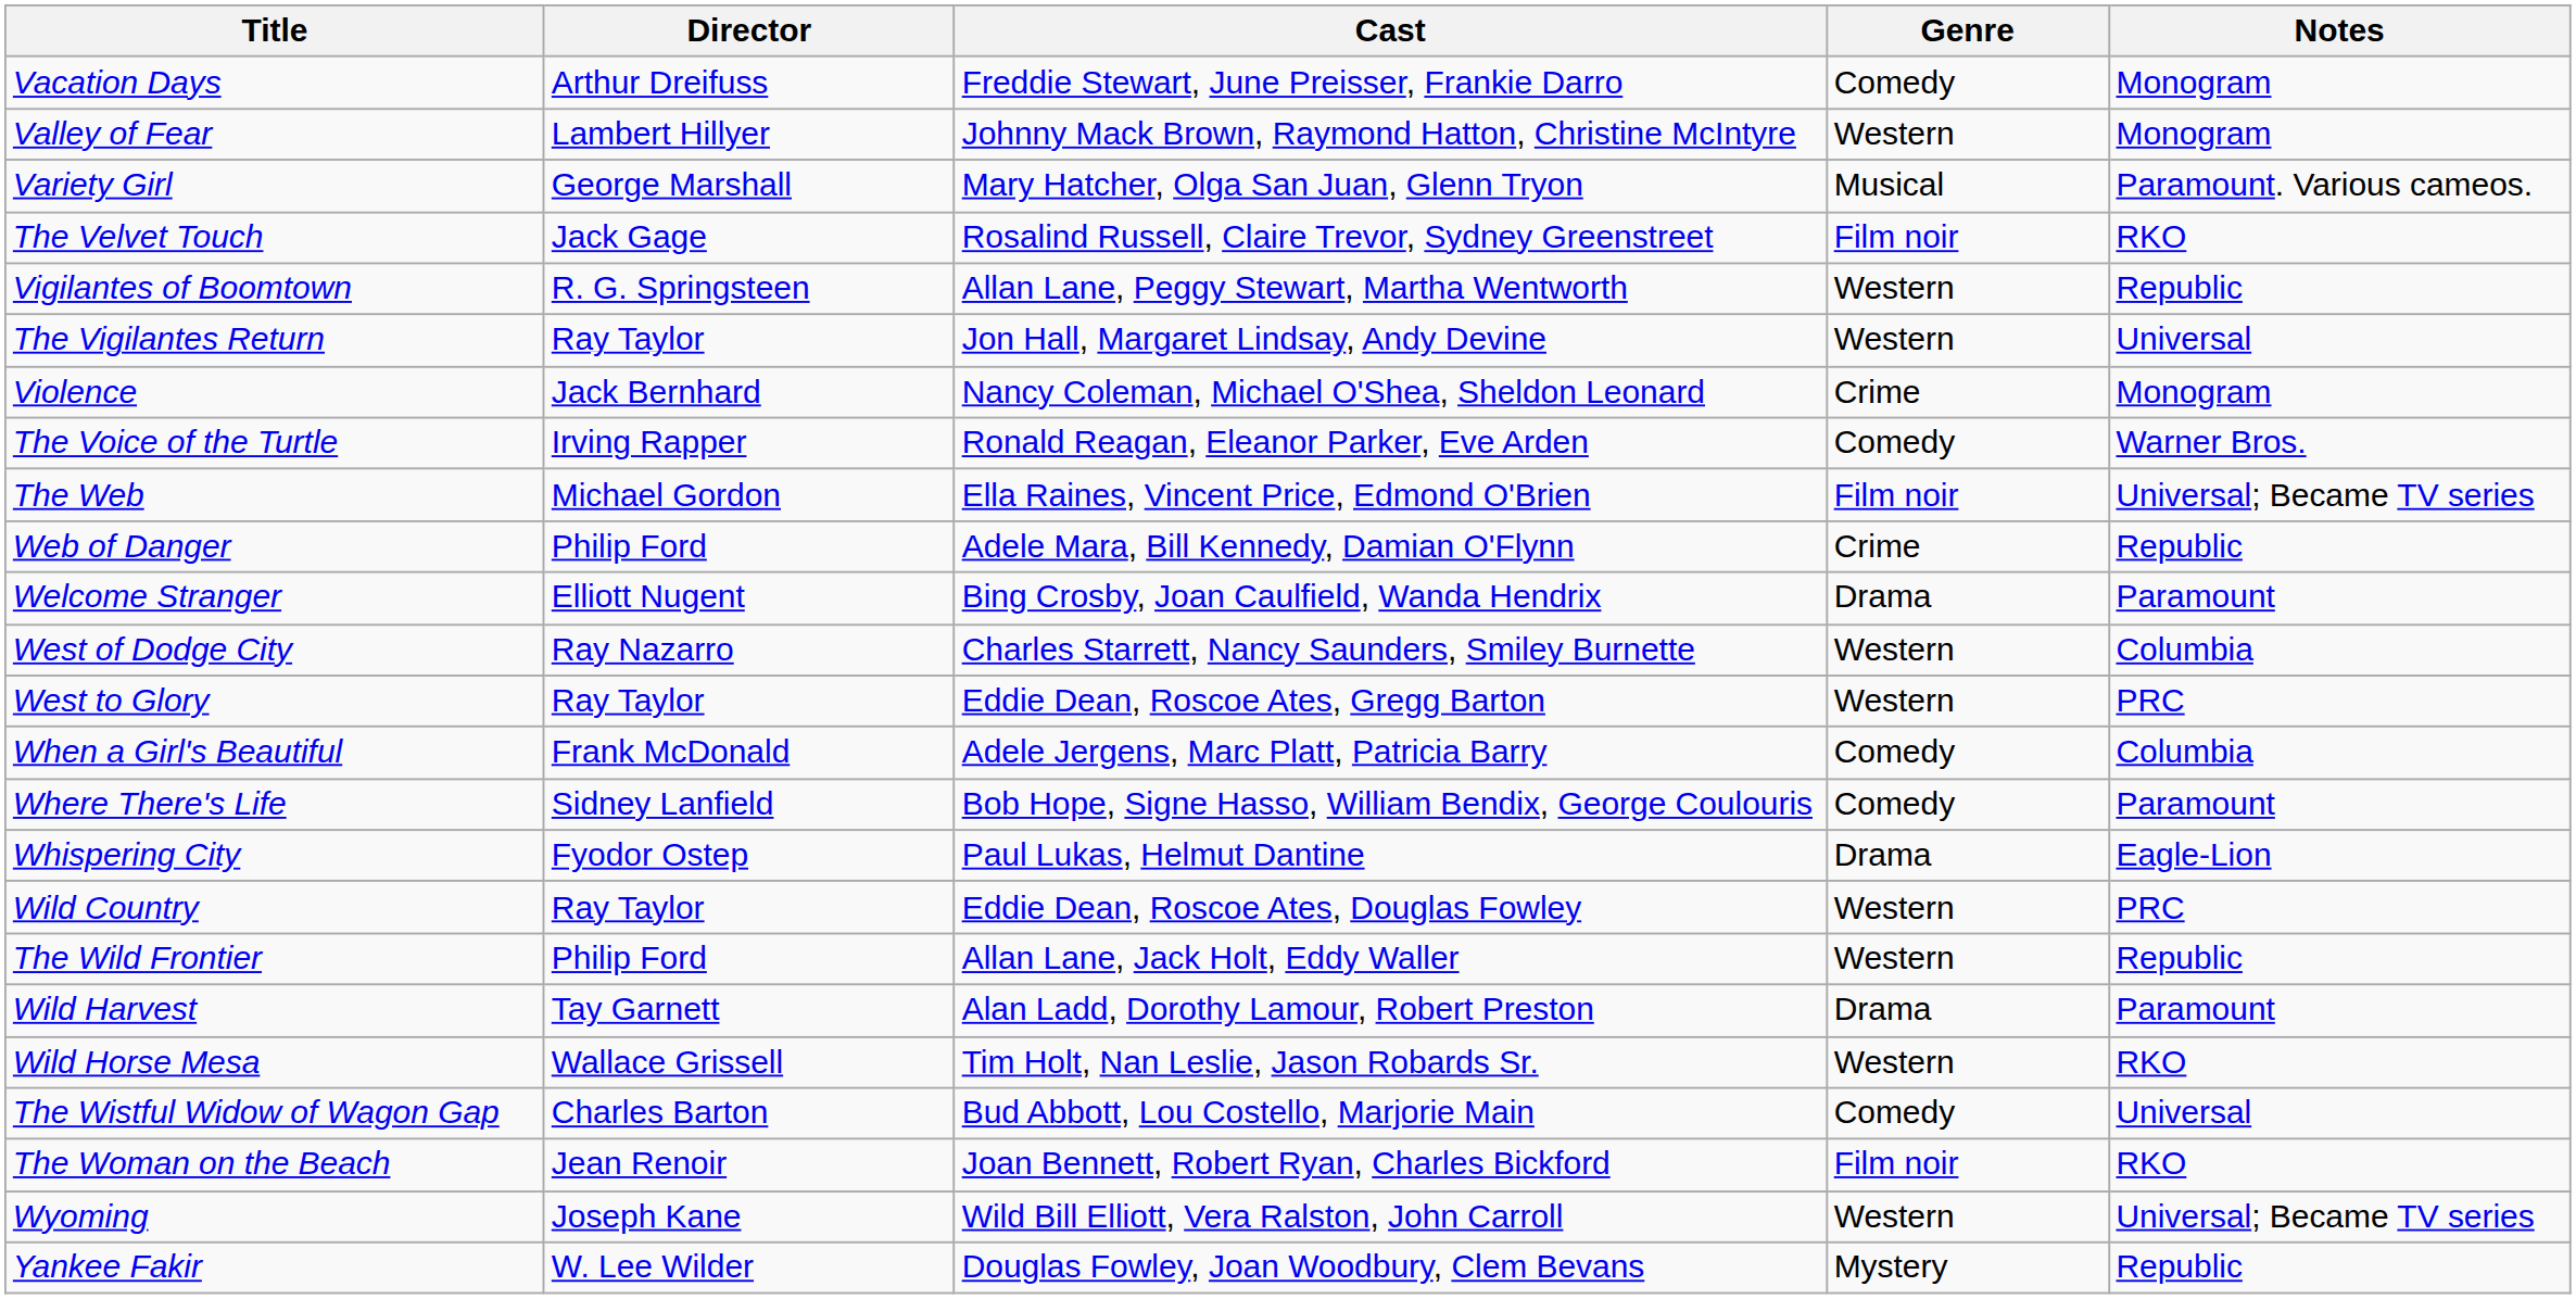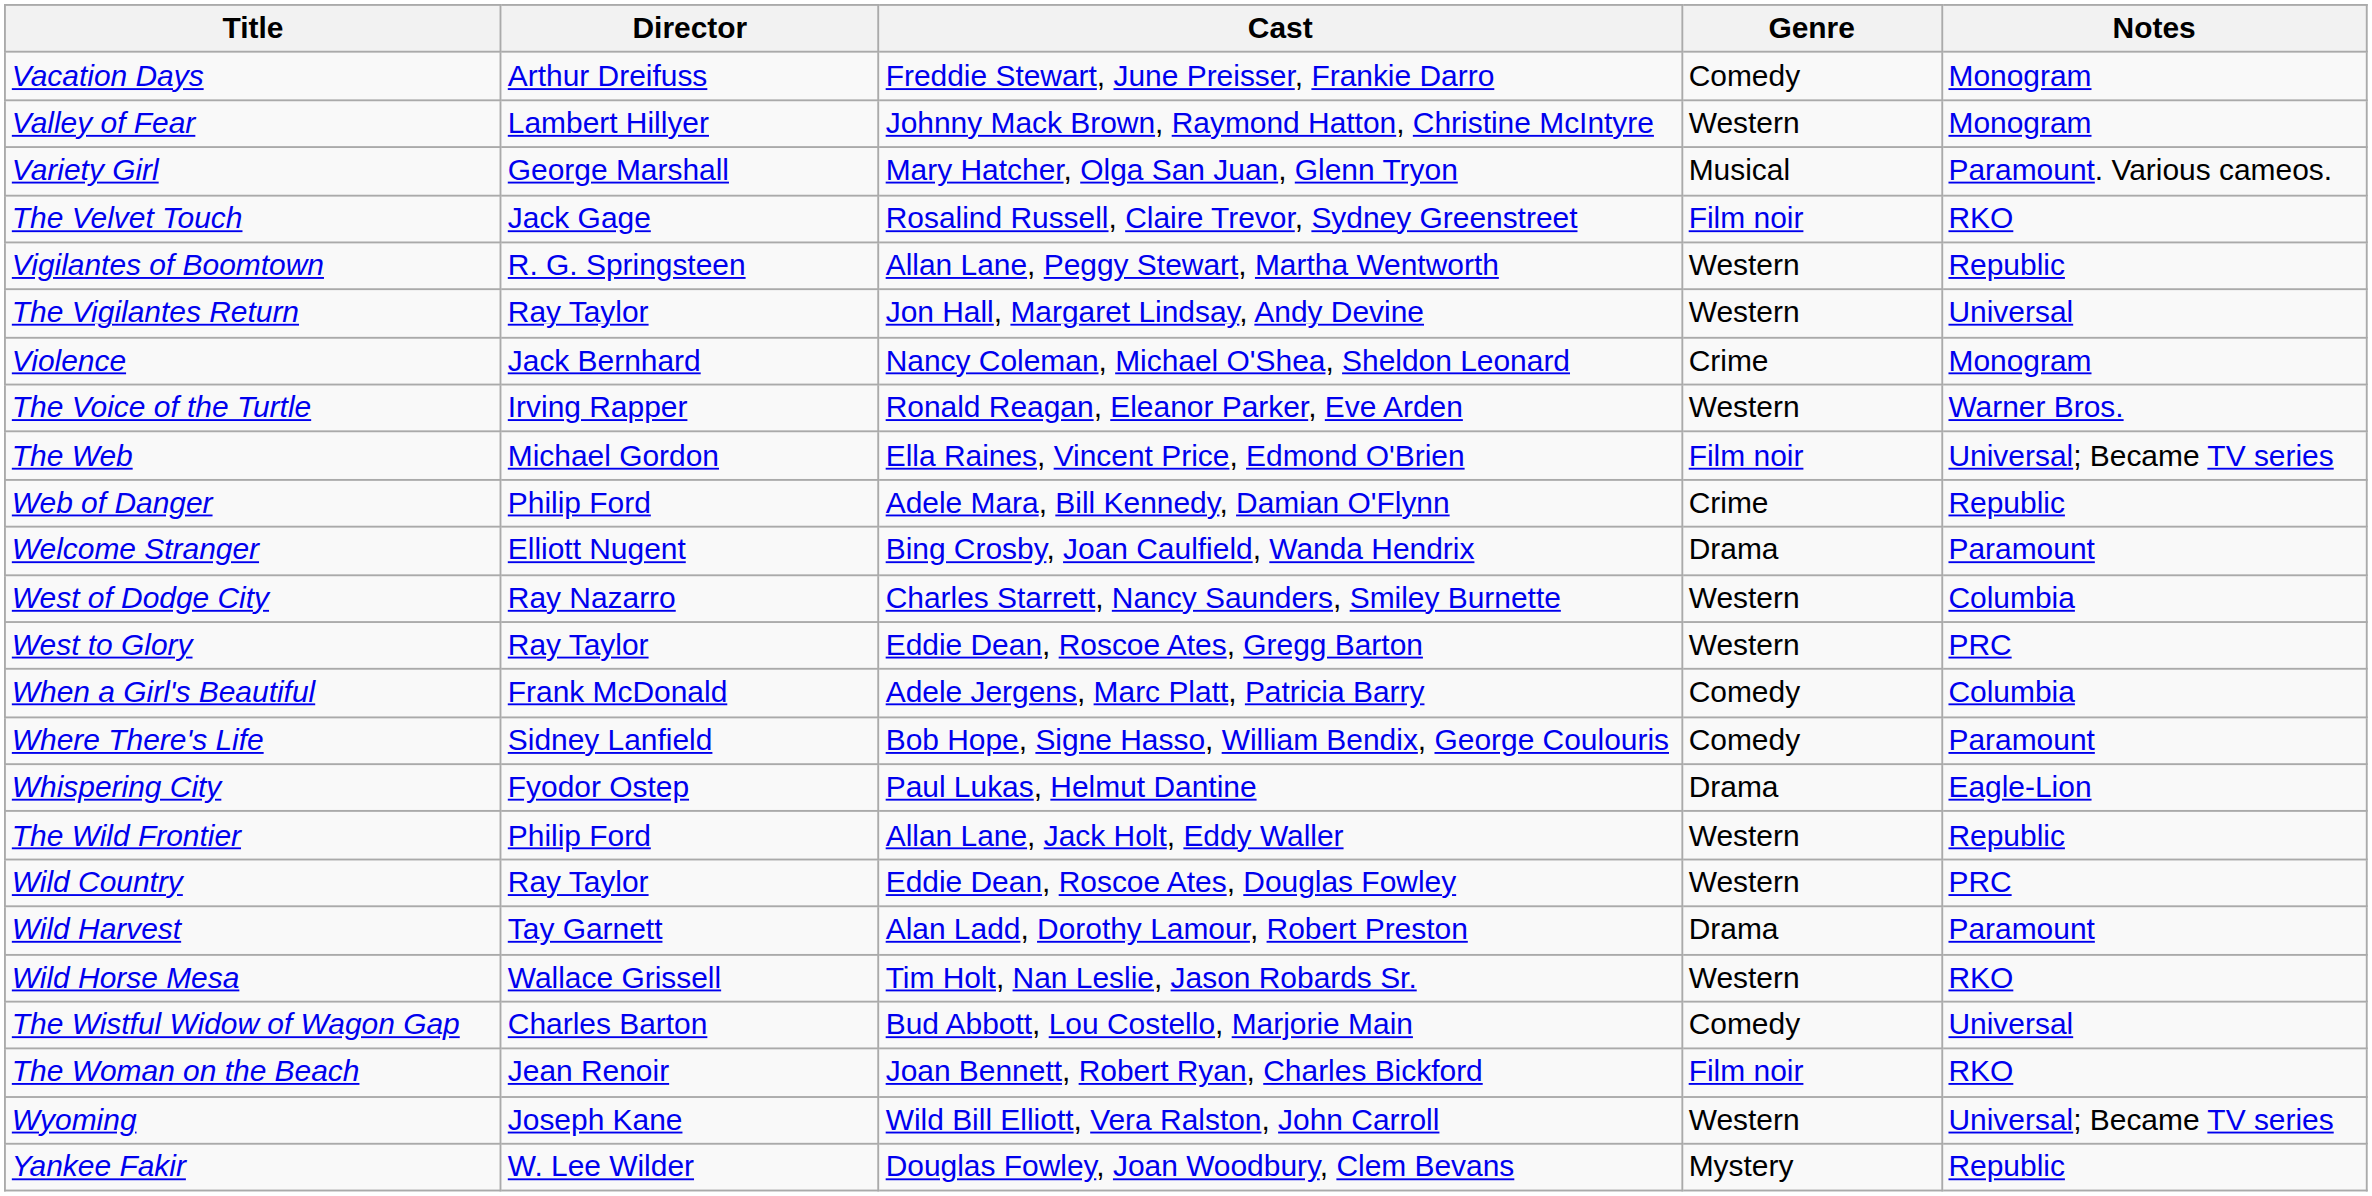 <table class="wikitable" style="width:100%;">
 <tr>
 <th style="width:21%;">Title</th>
 <th style="width:16%;">Director</th>
 <th style="width:34%;">Cast</th>
 <th style="width:11%;">Genre</th>
 <th style="width:18%;">Notes</th>
 </tr>
 <tr>
 <td><em><a href='#'>Vacation Days</a></em></td>
 <td><a href='#'>Arthur Dreifuss</a></td>
 <td><a href='#'>Freddie Stewart</a>, <a href='#'>June Preisser</a>, <a href='#'>Frankie Darro</a></td>
 <td>Comedy</td>
 <td><a href='#'>Monogram</a></td>
 </tr>
 <tr>
 <td><em><a href='#'>Valley of Fear</a></em></td>
 <td><a href='#'>Lambert Hillyer</a></td>
 <td><a href='#'>Johnny Mack Brown</a>, <a href='#'>Raymond Hatton</a>, <a href='#'>Christine McIntyre</a></td>
 <td>Western</td>
 <td><a href='#'>Monogram</a></td>
 </tr>
 <tr>
 <td><em><a href='#'>Variety Girl</a></em></td>
 <td><a href='#'>George Marshall</a></td>
 <td><a href='#'>Mary Hatcher</a>, <a href='#'>Olga San Juan</a>, <a href='#'>Glenn Tryon</a></td>
 <td>Musical</td>
 <td><a href='#'>Paramount</a>. Various cameos.</td>
 </tr>
 <tr>
 <td><em><a href='#'>The Velvet Touch</a></em></td>
 <td><a href='#'>Jack Gage</a></td>
 <td><a href='#'>Rosalind Russell</a>, <a href='#'>Claire Trevor</a>, <a href='#'>Sydney Greenstreet</a></td>
 <td><a href='#'>Film noir</a></td>
 <td><a href='#'>RKO</a></td>
 </tr>
 <tr>
 <td><em><a href='#'>Vigilantes of Boomtown</a></em></td>
 <td><a href='#'>R. G. Springsteen</a></td>
 <td><a href='#'>Allan Lane</a>, <a href='#'>Peggy Stewart</a>, <a href='#'>Martha Wentworth</a></td>
 <td>Western</td>
 <td><a href='#'>Republic</a></td>
 </tr>
 <tr>
 <td><em><a href='#'>The Vigilantes Return</a></em></td>
 <td><a href='#'>Ray Taylor</a></td>
 <td><a href='#'>Jon Hall</a>, <a href='#'>Margaret Lindsay</a>, <a href='#'>Andy Devine</a></td>
 <td>Western</td>
 <td><a href='#'>Universal</a></td>
 </tr>
 <tr>
 <td><em><a href='#'>Violence</a></em></td>
 <td><a href='#'>Jack Bernhard</a></td>
 <td><a href='#'>Nancy Coleman</a>, <a href='#'>Michael O'Shea</a>, <a href='#'>Sheldon Leonard</a></td>
 <td>Crime</td>
 <td><a href='#'>Monogram</a></td>
 </tr>
 <tr>
 <td><em><a href='#'>The Voice of the Turtle</a></em></td>
 <td><a href='#'>Irving Rapper</a></td>
 <td><a href='#'>Ronald Reagan</a>, <a href='#'>Eleanor Parker</a>, <a href='#'>Eve Arden</a></td>
-<td>Comedy</td>
+<td>Western</td>
 <td><a href='#'>Warner Bros.</a></td>
 </tr>
 <tr>
 <td><em><a href='#'>The Web</a></em></td>
 <td><a href='#'>Michael Gordon</a></td>
 <td><a href='#'>Ella Raines</a>, <a href='#'>Vincent Price</a>, <a href='#'>Edmond O'Brien</a></td>
 <td><a href='#'>Film noir</a></td>
 <td><a href='#'>Universal</a>; Became <a href='#'>TV series</a></td>
 </tr>
 <tr>
 <td><em><a href='#'>Web of Danger</a></em></td>
 <td><a href='#'>Philip Ford</a></td>
 <td><a href='#'>Adele Mara</a>, <a href='#'>Bill Kennedy</a>, <a href='#'>Damian O'Flynn</a></td>
 <td>Crime</td>
 <td><a href='#'>Republic</a></td>
 </tr>
 <tr>
 <td><em><a href='#'>Welcome Stranger</a></em></td>
 <td><a href='#'>Elliott Nugent</a></td>
 <td><a href='#'>Bing Crosby</a>, <a href='#'>Joan Caulfield</a>, <a href='#'>Wanda Hendrix</a></td>
 <td>Drama</td>
 <td><a href='#'>Paramount</a></td>
 </tr>
 <tr>
 <td><em><a href='#'>West of Dodge City</a></em></td>
 <td><a href='#'>Ray Nazarro</a></td>
 <td><a href='#'>Charles Starrett</a>, <a href='#'>Nancy Saunders</a>, <a href='#'>Smiley Burnette</a></td>
 <td>Western</td>
 <td><a href='#'>Columbia</a></td>
 </tr>
 <tr>
 <td><em><a href='#'>West to Glory</a></em></td>
 <td><a href='#'>Ray Taylor</a></td>
 <td><a href='#'>Eddie Dean</a>, <a href='#'>Roscoe Ates</a>, <a href='#'>Gregg Barton</a></td>
 <td>Western</td>
 <td><a href='#'>PRC</a></td>
 </tr>
 <tr>
 <td><em><a href='#'>When a Girl's Beautiful</a></em></td>
 <td><a href='#'>Frank McDonald</a></td>
 <td><a href='#'>Adele Jergens</a>, <a href='#'>Marc Platt</a>, <a href='#'>Patricia Barry</a></td>
 <td>Comedy</td>
 <td><a href='#'>Columbia</a></td>
 </tr>
 <tr>
 <td><em><a href='#'>Where There's Life</a></em></td>
 <td><a href='#'>Sidney Lanfield</a></td>
 <td><a href='#'>Bob Hope</a>, <a href='#'>Signe Hasso</a>, <a href='#'>William Bendix</a>, <a href='#'>George Coulouris</a></td>
 <td>Comedy</td>
 <td><a href='#'>Paramount</a></td>
 </tr>
 <tr>
 <td><em><a href='#'>Whispering City</a></em></td>
 <td><a href='#'>Fyodor Ostep</a></td>
 <td><a href='#'>Paul Lukas</a>, <a href='#'>Helmut Dantine</a></td>
 <td>Drama</td>
 <td><a href='#'>Eagle-Lion</a></td>
 </tr>
 <tr>
+<td><em><a href='#'>The Wild Frontier</a></em></td>
+<td><a href='#'>Philip Ford</a></td>
+<td><a href='#'>Allan Lane</a>, <a href='#'>Jack Holt</a>, <a href='#'>Eddy Waller</a></td>
+<td>Western</td>
+<td><a href='#'>Republic</a></td>
+</tr>
+<tr>
 <td><em><a href='#'>Wild Country</a></em></td>
 <td><a href='#'>Ray Taylor</a></td>
 <td><a href='#'>Eddie Dean</a>, <a href='#'>Roscoe Ates</a>, <a href='#'>Douglas Fowley</a></td>
 <td>Western</td>
 <td><a href='#'>PRC</a></td>
-</tr>
-<tr>
-<td><em><a href='#'>The Wild Frontier</a></em></td>
-<td><a href='#'>Philip Ford</a></td>
-<td><a href='#'>Allan Lane</a>, <a href='#'>Jack Holt</a>, <a href='#'>Eddy Waller</a></td>
-<td>Western</td>
-<td><a href='#'>Republic</a></td>
 </tr>
 <tr>
 <td><em><a href='#'>Wild Harvest</a></em></td>
 <td><a href='#'>Tay Garnett</a></td>
 <td><a href='#'>Alan Ladd</a>, <a href='#'>Dorothy Lamour</a>, <a href='#'>Robert Preston</a></td>
 <td>Drama</td>
 <td><a href='#'>Paramount</a></td>
 </tr>
 <tr>
 <td><em><a href='#'>Wild Horse Mesa</a></em></td>
 <td><a href='#'>Wallace Grissell</a></td>
 <td><a href='#'>Tim Holt</a>, <a href='#'>Nan Leslie</a>, <a href='#'>Jason Robards Sr.</a></td>
 <td>Western</td>
 <td><a href='#'>RKO</a></td>
 </tr>
 <tr>
 <td><em><a href='#'>The Wistful Widow of Wagon Gap</a></em></td>
 <td><a href='#'>Charles Barton</a></td>
 <td><a href='#'>Bud Abbott</a>, <a href='#'>Lou Costello</a>, <a href='#'>Marjorie Main</a></td>
 <td>Comedy</td>
 <td><a href='#'>Universal</a></td>
 </tr>
 <tr>
 <td><em><a href='#'>The Woman on the Beach</a></em></td>
 <td><a href='#'>Jean Renoir</a></td>
 <td><a href='#'>Joan Bennett</a>, <a href='#'>Robert Ryan</a>, <a href='#'>Charles Bickford</a></td>
 <td><a href='#'>Film noir</a></td>
 <td><a href='#'>RKO</a></td>
 </tr>
 <tr>
 <td><em><a href='#'>Wyoming</a></em></td>
 <td><a href='#'>Joseph Kane</a></td>
 <td><a href='#'>Wild Bill Elliott</a>, <a href='#'>Vera Ralston</a>, <a href='#'>John Carroll</a></td>
 <td>Western</td>
 <td><a href='#'>Universal</a>; Became <a href='#'>TV series</a></td>
 </tr>
 <tr>
 <td><em><a href='#'>Yankee Fakir</a></em></td>
 <td><a href='#'>W. Lee Wilder</a></td>
 <td><a href='#'>Douglas Fowley</a>, <a href='#'>Joan Woodbury</a>, <a href='#'>Clem Bevans</a></td>
 <td>Mystery</td>
 <td><a href='#'>Republic</a></td>
 </tr>
 </table>
